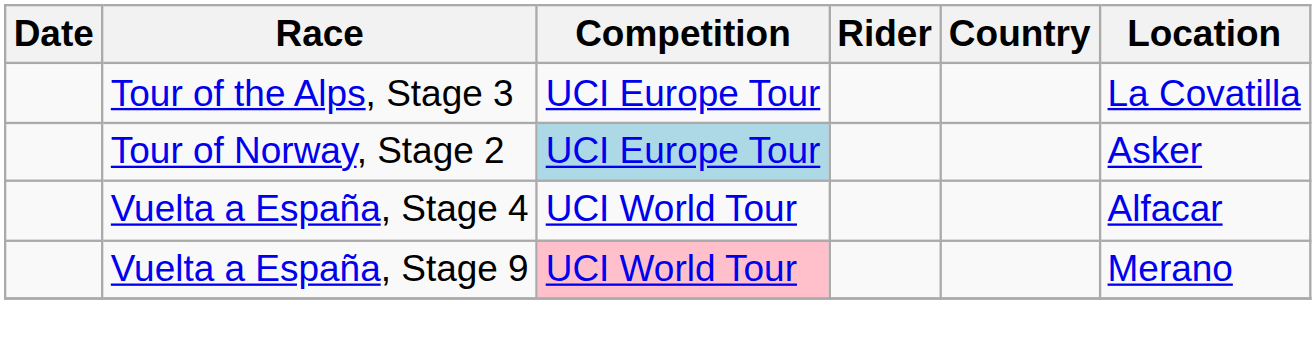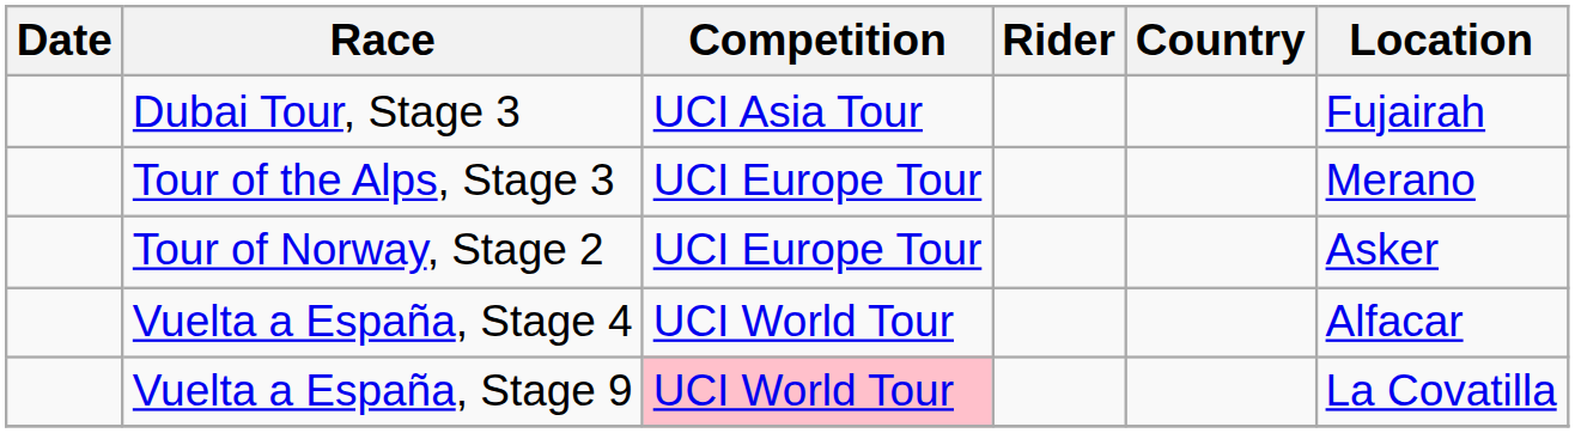 <table class="wikitable sortable">
 <tr>
 <th>Date</th>
 <th>Race</th>
 <th>Competition</th>
 <th>Rider</th>
 <th>Country</th>
 <th>Location</th>
 </tr>
 <tr>
 <td></td>
+<td><a href='#'>Dubai Tour</a>, Stage 3</td>
+<td><a href='#'>UCI Asia Tour</a></td>
+<td></td>
+<td></td>
+<td><a href='#'>Fujairah</a></td>
+</tr>
+<tr>
+<td></td>
 <td><a href='#'>Tour of the Alps</a>, Stage 3</td>
 <td><a href='#'>UCI Europe Tour</a></td>
 <td></td>
 <td></td>
-<td><a href='#'>La Covatilla</a></td>
+<td><a href='#'>Merano</a></td>
 </tr>
 <tr>
 <td></td>
 <td><a href='#'>Tour of Norway</a>, Stage 2</td>
-<td style="background: lightblue;"><a href='#'>UCI Europe Tour</a></td>
+<td><a href='#'>UCI Europe Tour</a></td>
 <td></td>
 <td></td>
 <td><a href='#'>Asker</a></td>
 </tr>
 <tr>
 <td></td>
 <td><a href='#'>Vuelta a España</a>, Stage 4</td>
 <td><a href='#'>UCI World Tour</a></td>
 <td></td>
 <td></td>
 <td><a href='#'>Alfacar</a></td>
 </tr>
 <tr>
 <td></td>
 <td><a href='#'>Vuelta a España</a>, Stage 9</td>
 <td style="background: pink;"><a href='#'>UCI World Tour</a></td>
 <td></td>
 <td></td>
-<td><a href='#'>Merano</a></td>
+<td><a href='#'>La Covatilla</a></td>
 </tr>
 <tr>
 </tr>
 </table>
